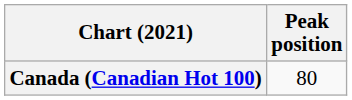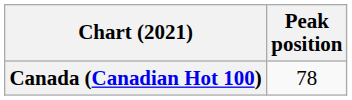 <table class="wikitable sortable plainrowheaders" style="text-align:center">
 <tr>
 <th scope="col">Chart (2021)</th>
 <th scope="col">Peak<br>position</th>
 </tr>
 <tr>
 <th scope="row">Canada (<a href='#'>Canadian Hot 100</a>)</th>
-<td>80</td>
+<td>78</td>
 </tr>
 </table>
